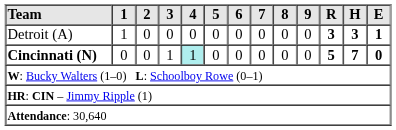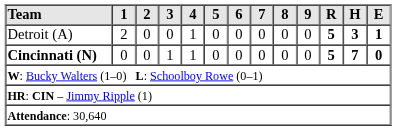 <table border=1 cellspacing=0 width=425 style="margin-left:3em;">
 <tr style="text-align:center; background-color:#e6e6e6;">
 <th align=left width=125>Team</th>
 <th width=25>1</th>
 <th width=25>2</th>
 <th width=25>3</th>
 <th width=25>4</th>
 <th width=25>5</th>
 <th width=25>6</th>
 <th width=25>7</th>
 <th width=25>8</th>
 <th width=25>9</th>
 <th width=25>R</th>
 <th width=25>H</th>
 <th width=25>E</th>
 </tr>
 <tr style="text-align:center;">
 <td align=left>Detroit (A)</td>
+<td>2</td>
+<td>0</td>
+<td>0</td>
 <td>1</td>
 <td>0</td>
 <td>0</td>
 <td>0</td>
 <td>0</td>
 <td>0</td>
-<td>0</td>
-<td>0</td>
-<td>0</td>
-<td><strong>3</strong></td>
+<td><strong>5</strong></td>
 <td><strong>3</strong></td>
 <td><strong>1</strong></td>
 </tr>
 <tr style="text-align:center;">
 <td align=left><strong>Cincinnati (N)</strong></td>
 <td>0</td>
 <td>0</td>
 <td>1</td>
-<td style="background: paleturquoise;">1</td>
+<td>1</td>
 <td>0</td>
 <td>0</td>
 <td>0</td>
 <td>0</td>
 <td>0</td>
 <td><strong>5</strong></td>
 <td><strong>7</strong></td>
 <td><strong>0</strong></td>
 </tr>
 <tr style="text-align:left;">
 <td colspan=13><small><strong>W</strong>: <a href='#'>Bucky Walters</a> (1–0)   <strong>L</strong>: <a href='#'>Schoolboy Rowe</a> (0–1)</small></td>
 </tr>
 <tr style="text-align:left;">
 <td colspan=13><small><strong>HR</strong>: <strong>CIN</strong> – <a href='#'>Jimmy Ripple</a> (1) </small></td>
 </tr>
 <tr style="text-align:left;">
 <td colspan=13><small><strong>Attendance</strong>: 30,640  </small></td>
 </tr>
 </table>
